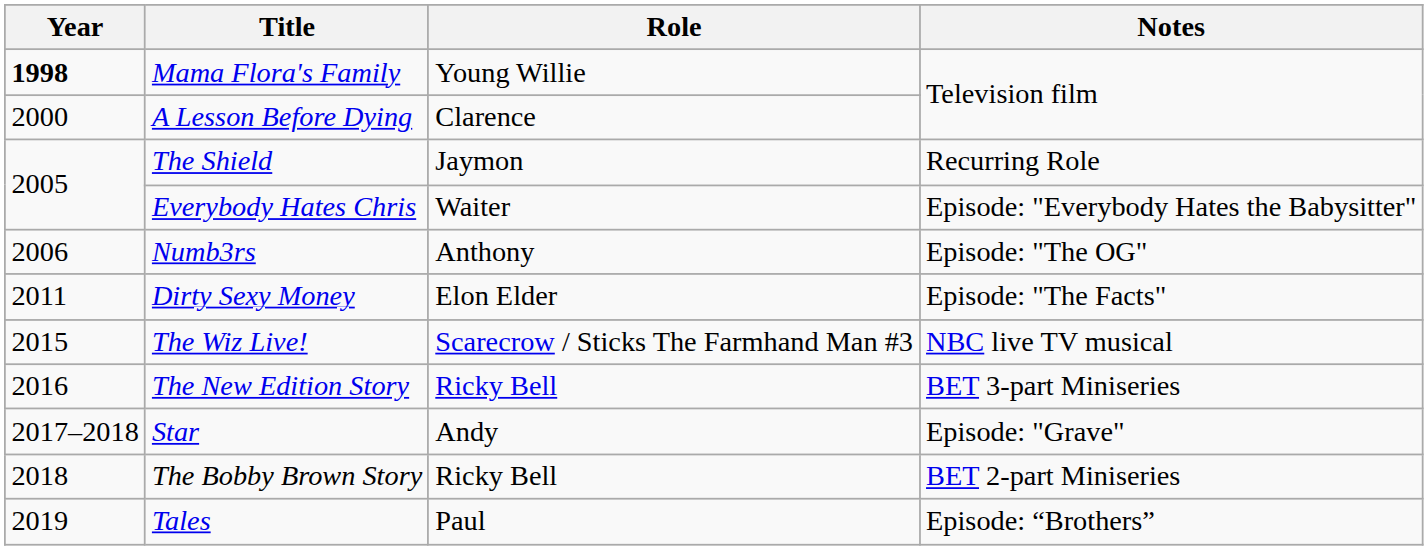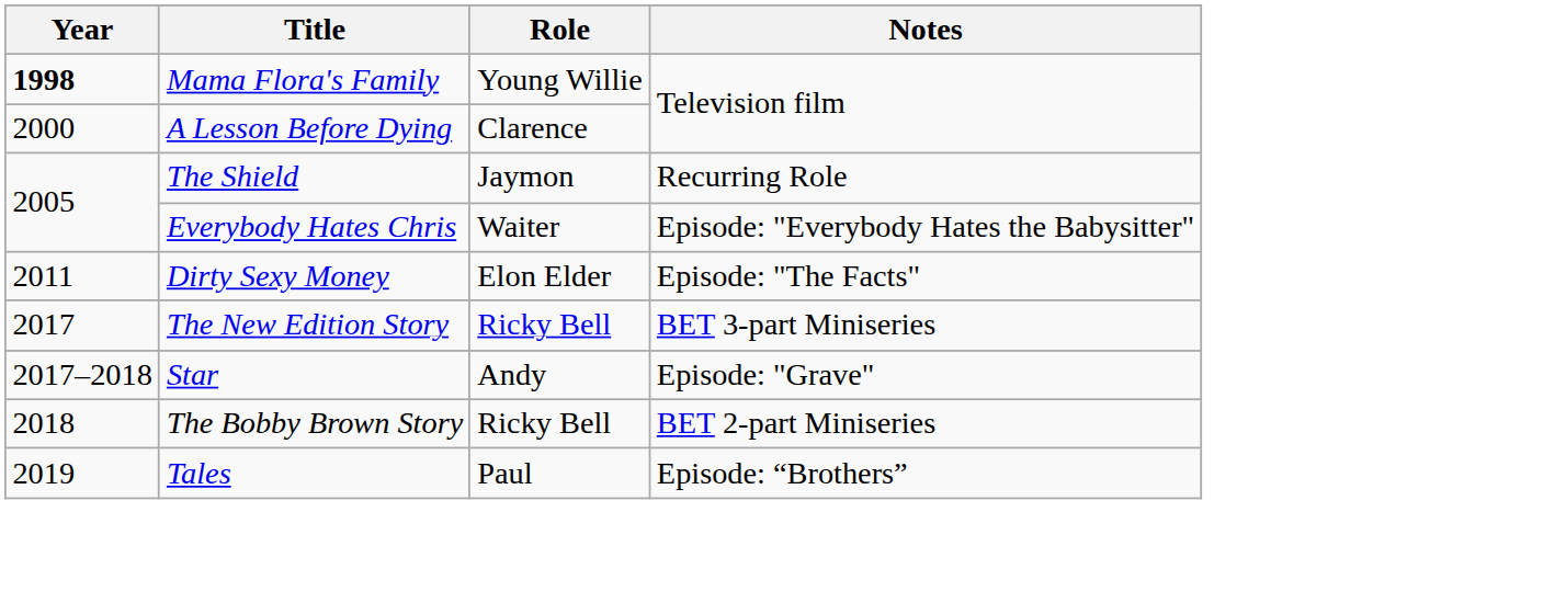 <table class="wikitable sortable">
 <tr>
 <th>Year</th>
 <th>Title</th>
 <th>Role</th>
 <th class="unsortable">Notes</th>
 </tr>
 <tr>
 <td><strong>1998</strong></td>
 <td><em><a href='#'>Mama Flora's Family</a></em></td>
 <td>Young Willie</td>
 <td rowspan="2">Television film</td>
 </tr>
 <tr>
 <td>2000</td>
 <td><em><a href='#'>A Lesson Before Dying</a></em></td>
 <td>Clarence</td>
 </tr>
 <tr>
 <td rowspan="2">2005</td>
 <td><em><a href='#'>The Shield</a></em></td>
 <td>Jaymon</td>
 <td>Recurring Role</td>
 </tr>
 <tr>
 <td><em><a href='#'>Everybody Hates Chris</a></em></td>
 <td>Waiter</td>
 <td>Episode: "Everybody Hates the Babysitter"</td>
 </tr>
 <tr>
-<td>2006</td>
-<td><em><a href='#'>Numb3rs</a></em></td>
-<td>Anthony</td>
-<td>Episode: "The OG"</td>
-</tr>
-<tr>
 <td>2011</td>
 <td><em><a href='#'>Dirty Sexy Money</a></em></td>
 <td>Elon Elder</td>
 <td>Episode: "The Facts"</td>
 </tr>
 <tr>
-<td>2015</td>
-<td><em><a href='#'>The Wiz Live!</a></em></td>
-<td><a href='#'>Scarecrow</a> / Sticks The Farmhand Man #3</td>
-<td><a href='#'>NBC</a> live TV musical</td>
-</tr>
-<tr>
-<td>2016</td>
+<td>2017</td>
 <td><em><a href='#'>The New Edition Story</a></em></td>
 <td><a href='#'>Ricky Bell</a></td>
 <td><a href='#'>BET</a> 3-part Miniseries</td>
 </tr>
 <tr>
 <td>2017–2018</td>
 <td><em><a href='#'>Star</a></em></td>
 <td>Andy</td>
 <td>Episode: "Grave"</td>
 </tr>
 <tr>
 <td>2018</td>
 <td><em>The Bobby Brown Story</em></td>
 <td>Ricky Bell</td>
 <td><a href='#'>BET</a> 2-part Miniseries</td>
 </tr>
 <tr>
 <td>2019</td>
 <td><em><a href='#'>Tales</a></em></td>
 <td>Paul</td>
 <td>Episode: “Brothers”</td>
 </tr>
 </table>
